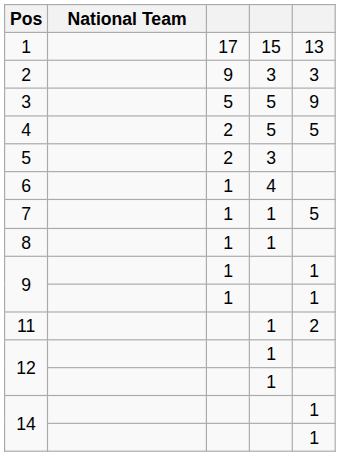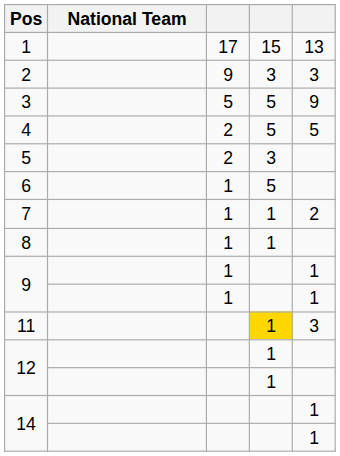 <table class="wikitable" style="font-size: 95%">
 <tr>
 <th width=30px>Pos</th>
 <th width=130px>National Team</th>
 <th width=30px ></th>
 <th width=30px ></th>
 <th width=30px ></th>
 </tr>
 <tr align=center>
 <td>1</td>
 <td align=left></td>
 <td>17</td>
 <td>15</td>
 <td>13</td>
 </tr>
 <tr align=center>
 <td>2</td>
 <td align=left></td>
 <td>9</td>
 <td>3</td>
 <td>3</td>
 </tr>
 <tr align="center">
 <td>3</td>
 <td align="left"></td>
 <td>5</td>
 <td>5</td>
 <td>9</td>
 </tr>
 <tr align="center">
 <td>4</td>
 <td align="left"></td>
 <td>2</td>
 <td>5</td>
 <td>5</td>
 </tr>
 <tr align="center">
 <td>5</td>
 <td align="left"></td>
 <td>2</td>
 <td>3</td>
 <td></td>
 </tr>
 <tr align="center">
 <td>6</td>
 <td align="left"></td>
 <td>1</td>
-<td>4</td>
+<td>5</td>
 <td></td>
 </tr>
 <tr align="center">
 <td>7</td>
 <td align="left"></td>
 <td>1</td>
 <td>1</td>
-<td>5</td>
+<td>2</td>
 </tr>
 <tr align="center">
 <td>8</td>
 <td align="left"></td>
 <td>1</td>
 <td>1</td>
 <td></td>
 </tr>
 <tr align="center">
 <td rowspan="2">9</td>
 <td align="left"></td>
 <td>1</td>
 <td></td>
 <td>1</td>
 </tr>
 <tr align="center">
 <td align="left"></td>
 <td>1</td>
 <td></td>
 <td>1</td>
 </tr>
 <tr align="center">
 <td>11</td>
 <td align="left"></td>
 <td></td>
-<td>1</td>
-<td>2</td>
+<td style="background: gold;">1</td>
+<td>3</td>
 </tr>
 <tr align="center">
 <td rowspan="2">12</td>
 <td align="left"></td>
 <td></td>
 <td>1</td>
 <td></td>
 </tr>
 <tr align=center>
 <td align=left></td>
 <td></td>
 <td>1</td>
 <td></td>
 </tr>
 <tr align=center>
 <td rowspan="2">14</td>
 <td align="left"></td>
 <td></td>
 <td></td>
 <td>1</td>
 </tr>
 <tr align=center>
 <td align=left></td>
 <td></td>
 <td></td>
 <td>1</td>
 </tr>
 </table>
